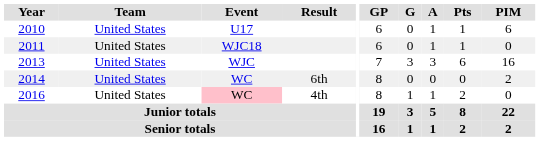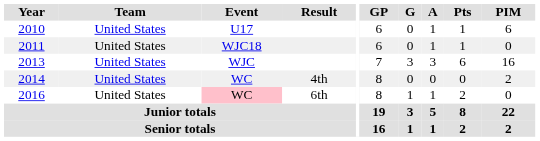 <table border="0" cellpadding="1" cellspacing="0" ID="Table3" style="text-align:center; width:40em">
 <tr ALIGN="center" bgcolor="#e0e0e0">
 <th>Year</th>
 <th>Team</th>
 <th>Event</th>
 <th>Result</th>
 <th rowspan="99" bgcolor="#ffffff"></th>
 <th>GP</th>
 <th>G</th>
 <th>A</th>
 <th>Pts</th>
 <th>PIM</th>
 </tr>
 <tr>
 <td><a href='#'>2010</a></td>
 <td><a href='#'>United States</a></td>
 <td><a href='#'>U17</a></td>
 <td></td>
 <td>6</td>
 <td>0</td>
 <td>1</td>
 <td>1</td>
 <td>6</td>
 </tr>
 <tr bgcolor="#f0f0f0">
 <td><a href='#'>2011</a></td>
 <td>United States</td>
 <td><a href='#'>WJC18</a></td>
 <td></td>
 <td>6</td>
 <td>0</td>
 <td>1</td>
 <td>1</td>
 <td>0</td>
 </tr>
 <tr>
 <td><a href='#'>2013</a></td>
 <td><a href='#'>United States</a></td>
 <td><a href='#'>WJC</a></td>
 <td></td>
 <td>7</td>
 <td>3</td>
 <td>3</td>
 <td>6</td>
 <td>16</td>
 </tr>
 <tr bgcolor="#f0f0f0">
 <td><a href='#'>2014</a></td>
 <td><a href='#'>United States</a></td>
 <td><a href='#'>WC</a></td>
-<td>6th</td>
+<td>4th</td>
 <td>8</td>
 <td>0</td>
 <td>0</td>
 <td>0</td>
 <td>2</td>
 </tr>
 <tr>
 <td><a href='#'>2016</a></td>
 <td>United States</td>
 <td style="background: pink;">WC</td>
-<td>4th</td>
+<td>6th</td>
 <td>8</td>
 <td>1</td>
 <td>1</td>
 <td>2</td>
 <td>0</td>
 </tr>
 <tr bgcolor="#e0e0e0">
 <th colspan=4>Junior totals</th>
 <th>19</th>
 <th>3</th>
 <th>5</th>
 <th>8</th>
 <th>22</th>
 </tr>
 <tr bgcolor="#e0e0e0">
 <th colspan=4>Senior totals</th>
 <th>16</th>
 <th>1</th>
 <th>1</th>
 <th>2</th>
 <th>2</th>
 </tr>
 </table>
